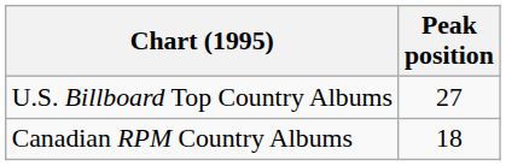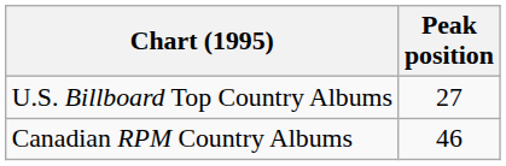 <table class="wikitable">
 <tr>
 <th>Chart (1995)</th>
 <th>Peak<br>position</th>
 </tr>
 <tr>
 <td>U.S. <em>Billboard</em> Top Country Albums</td>
 <td align="center">27</td>
 </tr>
 <tr>
 <td>Canadian <em>RPM</em> Country Albums</td>
-<td align="center">18</td>
+<td align="center">46</td>
 </tr>
 </table>
